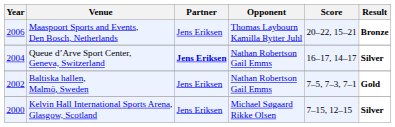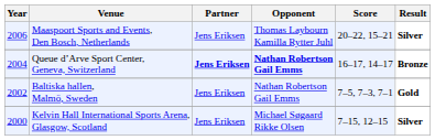 <table class="sortable wikitable" style="font-size: 95%;">
 <tr>
 <th>Year</th>
 <th>Venue</th>
 <th>Partner</th>
 <th>Opponent</th>
 <th>Score</th>
 <th>Result</th>
 </tr>
 <tr style="background:#ECF2FF">
 <td align="center"><a href='#'>2006</a></td>
 <td align="left"><a href='#'>Maaspoort Sports and Events</a>,<br><a href='#'>Den Bosch, Netherlands</a></td>
 <td align="left"> <a href='#'>Jens Eriksen</a></td>
 <td align="left"> <a href='#'>Thomas Laybourn</a> <br>  <a href='#'>Kamilla Rytter Juhl</a></td>
 <td align="left">20–22, 15–21</td>
-<td style="text-align:left; background:white"> <strong>Bronze</strong></td>
+<td style="text-align:left; background:white"> <strong>Silver</strong></td>
 </tr>
 <tr>
 </tr>
 <tr style="background:#ECF2FF">
 <td align="center"><a href='#'>2004</a></td>
 <td align="left">Queue d’Arve Sport Center,<br><a href='#'>Geneva, Switzerland</a></td>
 <td align="left"><strong> <a href='#'>Jens Eriksen</a></strong></td>
-<td align="left"> <a href='#'>Nathan Robertson</a> <br>  <a href='#'>Gail Emms</a></td>
+<td align="left"><strong> <a href='#'>Nathan Robertson</a> <br>  <a href='#'>Gail Emms</a></strong></td>
 <td align="left">16–17, 14–17</td>
-<td style="text-align:left; background:white"> <strong>Silver</strong></td>
+<td style="text-align:left; background:white"> <strong>Bronze</strong></td>
 </tr>
 <tr>
 </tr>
 <tr style="background:#ECF2FF">
 <td align="center"><a href='#'>2002</a></td>
 <td align="left"><a href='#'>Baltiska hallen</a>,<br><a href='#'>Malmö, Sweden</a></td>
 <td align="left"> <a href='#'>Jens Eriksen</a></td>
 <td align="left"> <a href='#'>Nathan Robertson</a> <br>  <a href='#'>Gail Emms</a></td>
 <td align="left">7–5, 7–3, 7–1</td>
 <td style="text-align:left; background:white"> <strong>Gold</strong></td>
 </tr>
 <tr>
 </tr>
 <tr style="background:#ECF2FF">
 <td align="center"><a href='#'>2000</a></td>
 <td align="left"><a href='#'>Kelvin Hall International Sports Arena</a>,<br><a href='#'>Glasgow, Scotland</a></td>
 <td align="left"> <a href='#'>Jens Eriksen</a></td>
 <td align="left"> <a href='#'>Michael Søgaard</a> <br>  <a href='#'>Rikke Olsen</a></td>
 <td align="left">7–15, 12–15</td>
 <td style="text-align:left; background:white"> <strong>Silver</strong></td>
 </tr>
 </table>
